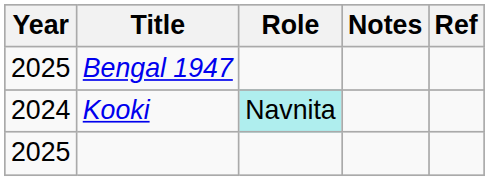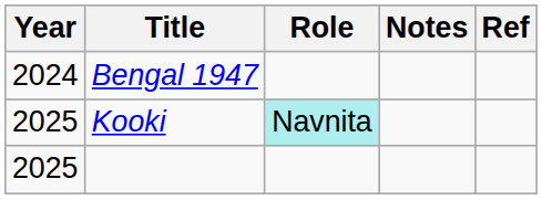 <table class="wikitable">
 <tr>
 <th>Year</th>
 <th>Title</th>
 <th>Role</th>
 <th>Notes</th>
 <th>Ref</th>
 </tr>
 <tr>
-<td>2025</td>
+<td>2024</td>
 <td><em><a href='#'>Bengal 1947</a></em></td>
 <td></td>
 <td></td>
 <td></td>
 </tr>
 <tr>
-<td>2024</td>
+<td>2025</td>
 <td><em><a href='#'>Kooki</a></em></td>
 <td style="background: paleturquoise;">Navnita</td>
 <td></td>
 <td></td>
 </tr>
 <tr>
 <td>2025</td>
 <td></td>
 <td></td>
 <td></td>
 <td></td>
 </tr>
 </table>
